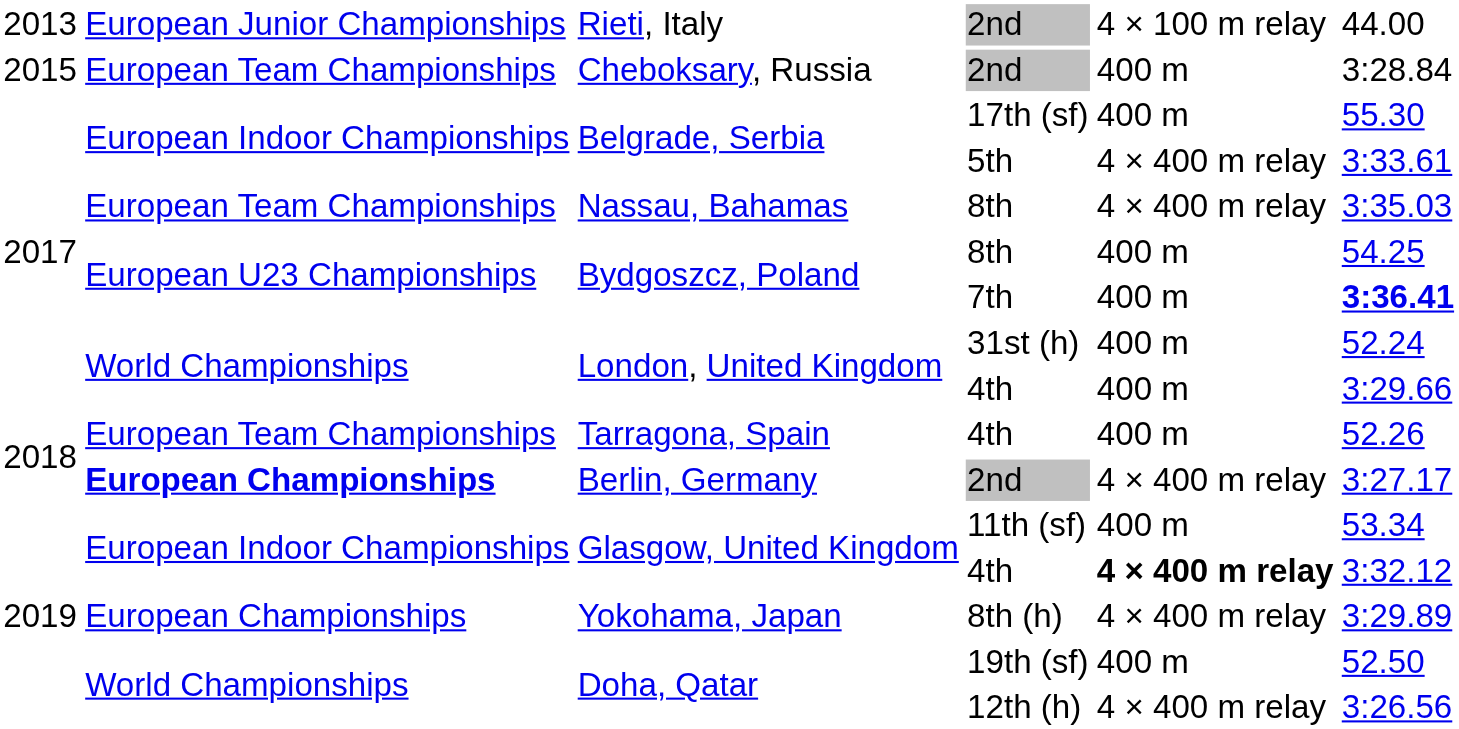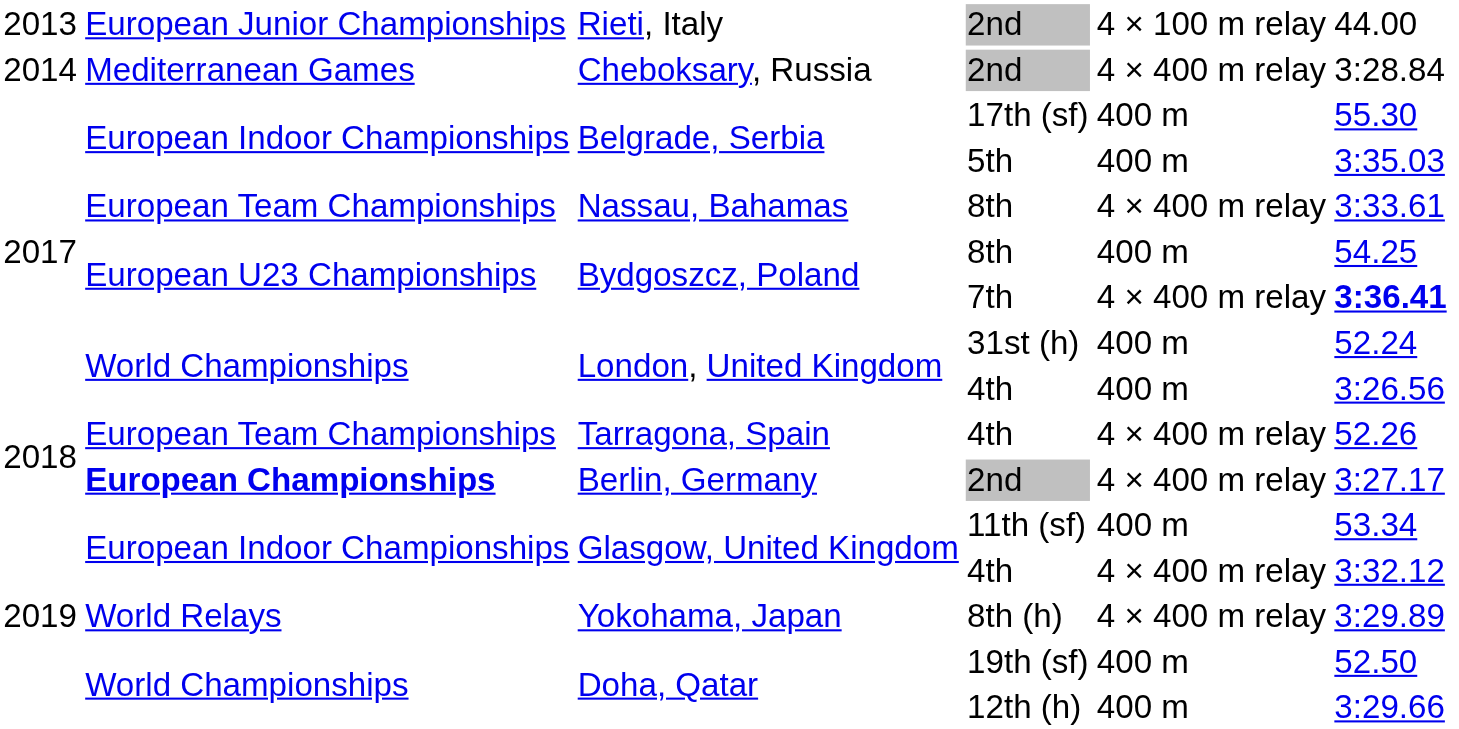 <table>
 <tr>
 <td>2013</td>
 <td><a href='#'>European Junior Championships</a></td>
 <td><a href='#'>Rieti</a>, Italy</td>
 <td bgcolor="silver">2nd</td>
 <td>4 × 100 m relay</td>
 <td>44.00</td>
 </tr>
 <tr>
-<td>2015</td>
-<td><a href='#'>European Team Championships</a></td>
+<td>2014</td>
+<td><a href='#'>Mediterranean Games</a></td>
 <td><a href='#'>Cheboksary</a>, Russia</td>
 <td bgcolor="silver">2nd</td>
-<td>400 m</td>
+<td>4 × 400 m relay</td>
 <td>3:28.84</td>
 </tr>
 <tr>
 <td rowspan=7>2017</td>
 <td rowspan=2><a href='#'>European Indoor Championships</a></td>
 <td rowspan=2><a href='#'>Belgrade, Serbia</a></td>
 <td>17th (sf)</td>
 <td>400 m</td>
 <td><a href='#'>55.30</a></td>
 </tr>
 <tr>
 <td>5th</td>
-<td>4 × 400 m relay</td>
-<td><a href='#'>3:33.61</a></td>
+<td>400 m</td>
+<td><a href='#'>3:35.03</a></td>
 </tr>
 <tr>
 <td><a href='#'>European Team Championships</a></td>
 <td><a href='#'>Nassau, Bahamas</a></td>
 <td>8th</td>
 <td>4 × 400 m relay</td>
-<td><a href='#'>3:35.03</a></td>
+<td><a href='#'>3:33.61</a></td>
 </tr>
 <tr>
 <td rowspan=2><a href='#'>European U23 Championships</a></td>
 <td rowspan=2><a href='#'>Bydgoszcz, Poland</a></td>
 <td>8th</td>
 <td>400 m</td>
 <td><a href='#'>54.25</a></td>
 </tr>
 <tr>
 <td>7th</td>
-<td>400 m</td>
+<td>4 × 400 m relay</td>
 <td><strong><a href='#'>3:36.41</a></strong></td>
 </tr>
 <tr>
 <td rowspan=2><a href='#'>World Championships</a></td>
 <td rowspan=2><a href='#'>London</a>, <a href='#'>United Kingdom</a></td>
 <td>31st (h)</td>
 <td>400 m</td>
 <td><a href='#'>52.24</a></td>
 </tr>
 <tr>
 <td>4th</td>
 <td>400 m</td>
-<td><a href='#'>3:29.66</a></td>
+<td><a href='#'>3:26.56</a></td>
 </tr>
 <tr>
 <td rowspan=2>2018</td>
 <td><a href='#'>European Team Championships</a></td>
 <td><a href='#'>Tarragona, Spain</a></td>
 <td>4th</td>
-<td>400 m</td>
+<td>4 × 400 m relay</td>
 <td><a href='#'>52.26</a></td>
 </tr>
 <tr>
 <td><strong><a href='#'>European Championships</a></strong></td>
 <td><a href='#'>Berlin, Germany</a></td>
 <td bgcolor=silver>2nd</td>
 <td>4 × 400 m relay</td>
 <td><a href='#'>3:27.17</a></td>
 </tr>
 <tr>
 <td rowspan=5>2019</td>
 <td rowspan=2><a href='#'>European Indoor Championships</a></td>
 <td rowspan=2><a href='#'>Glasgow, United Kingdom</a></td>
 <td>11th (sf)</td>
 <td>400 m</td>
 <td><a href='#'>53.34</a></td>
 </tr>
 <tr>
 <td>4th</td>
-<td><strong>4 × 400 m relay</strong></td>
+<td>4 × 400 m relay</td>
 <td><a href='#'>3:32.12</a></td>
 </tr>
 <tr>
-<td><a href='#'>European Championships</a></td>
+<td><a href='#'>World Relays</a></td>
 <td><a href='#'>Yokohama, Japan</a></td>
 <td>8th (h)</td>
 <td>4 × 400 m relay</td>
 <td><a href='#'>3:29.89</a></td>
 </tr>
 <tr>
 <td rowspan=2><a href='#'>World Championships</a></td>
 <td rowspan=2><a href='#'>Doha, Qatar</a></td>
 <td>19th (sf)</td>
 <td>400 m</td>
 <td><a href='#'>52.50</a></td>
 </tr>
 <tr>
 <td>12th (h)</td>
-<td>4 × 400 m relay</td>
-<td><a href='#'>3:26.56</a></td>
+<td>400 m</td>
+<td><a href='#'>3:29.66</a></td>
 </tr>
 </table>
